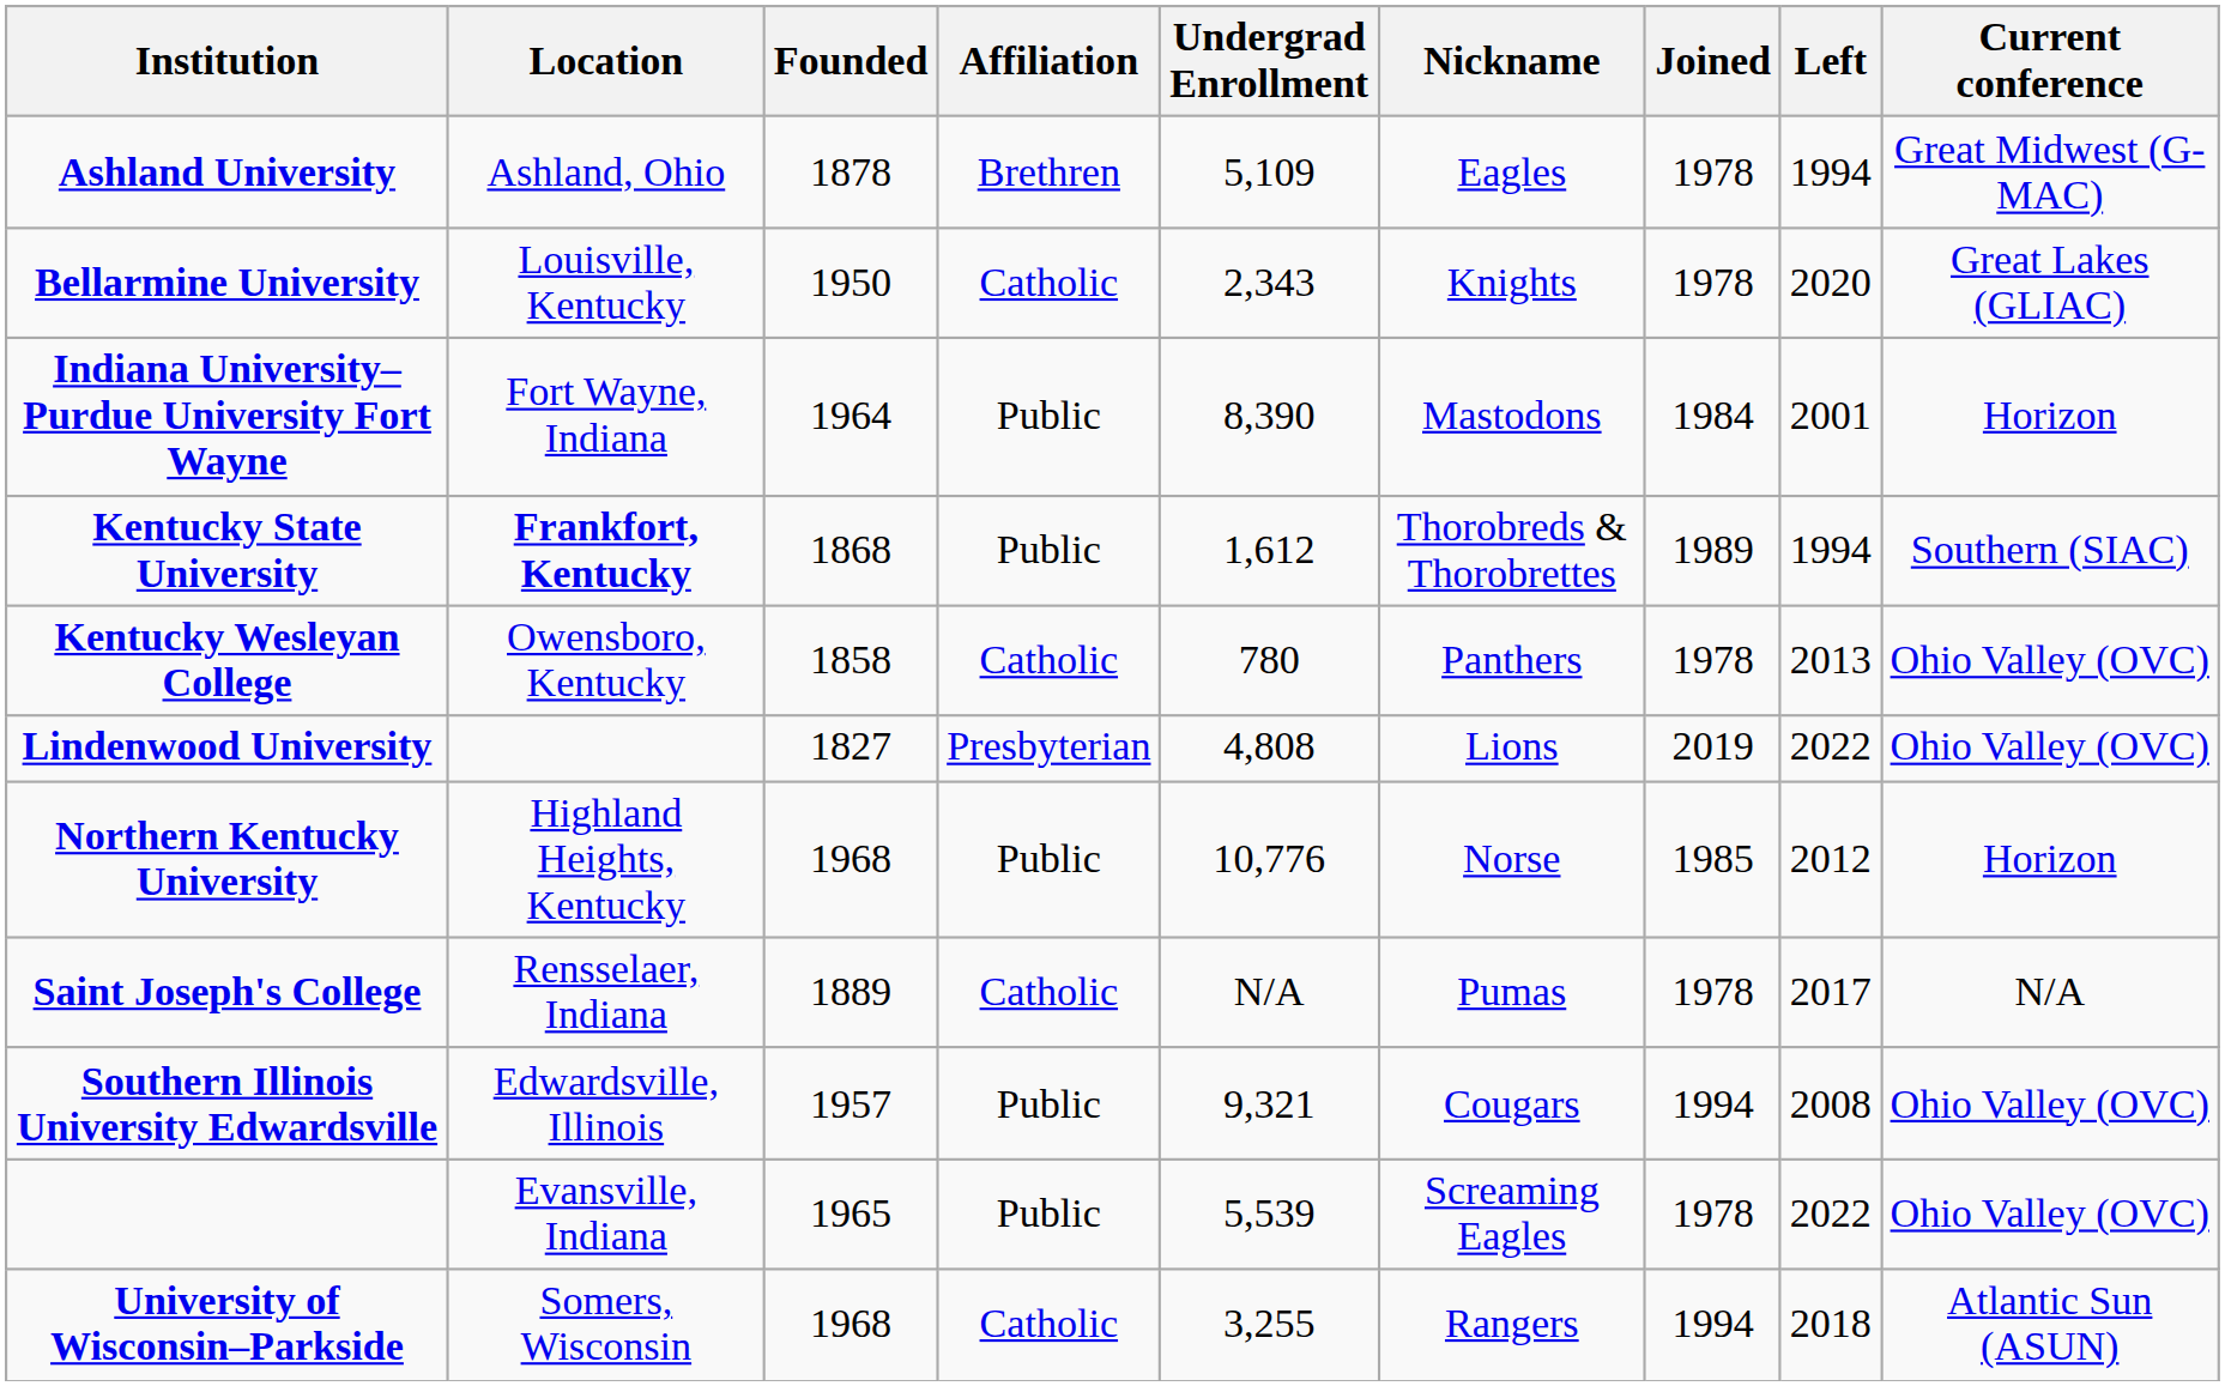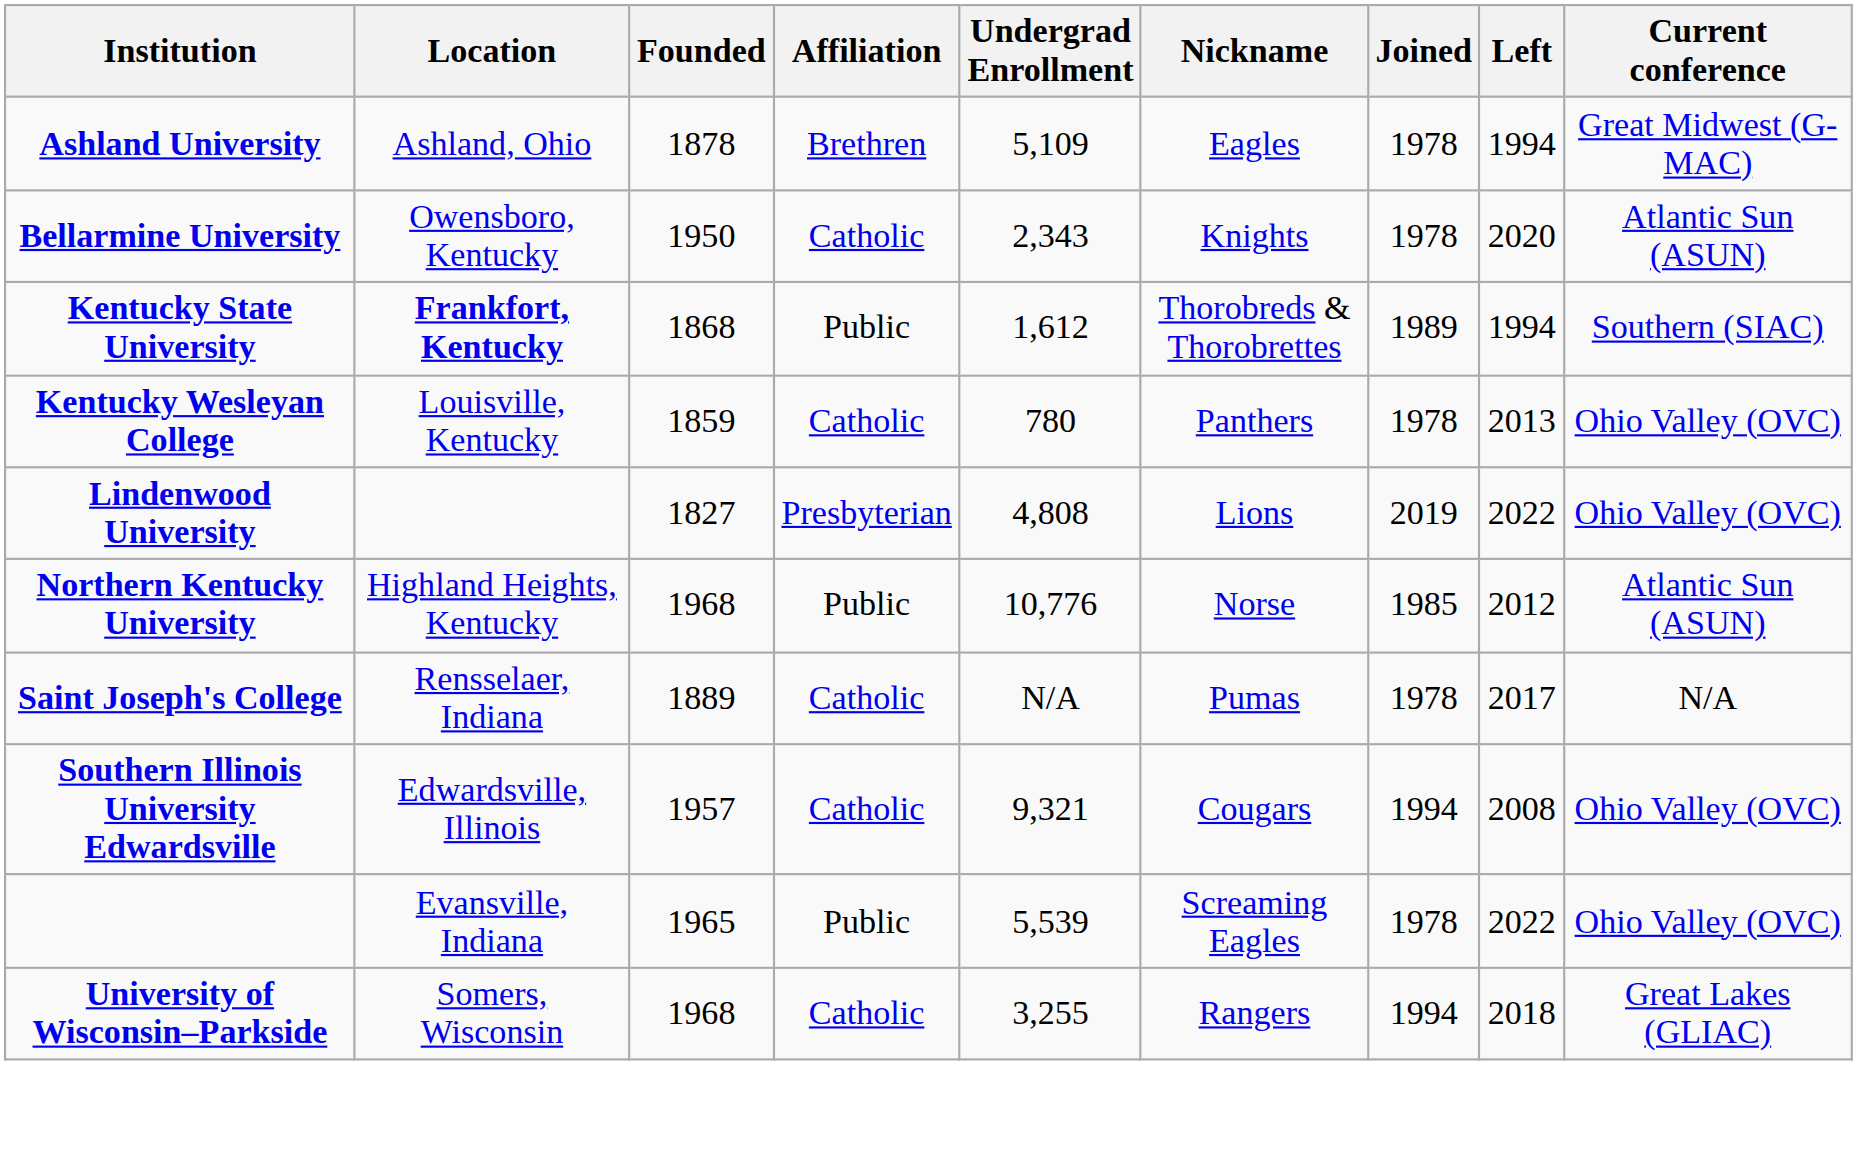 <table class="wikitable sortable" style="text-align:center">
 <tr>
 <th scope="col">Institution</th>
 <th scope="col">Location</th>
 <th scope="col">Founded</th>
 <th scope="col">Affiliation</th>
 <th scope="col">Undergrad<br>Enrollment</th>
 <th scope="col">Nickname</th>
 <th scope="col">Joined</th>
 <th scope="col">Left</th>
 <th scope="col">Current<br>conference</th>
 </tr>
 <tr>
 <td scope="row"><strong><a href='#'>Ashland University</a></strong></td>
 <td><a href='#'>Ashland, Ohio</a></td>
 <td>1878</td>
 <td><a href='#'>Brethren</a></td>
 <td>5,109</td>
 <td><a href='#'>Eagles</a></td>
 <td>1978</td>
 <td>1994</td>
 <td><a href='#'>Great Midwest (G-MAC)</a></td>
 </tr>
 <tr>
 <td scope="row"><strong><a href='#'>Bellarmine University</a></strong></td>
-<td><a href='#'>Louisville, Kentucky</a></td>
+<td><a href='#'>Owensboro, Kentucky</a></td>
 <td>1950</td>
 <td><a href='#'>Catholic</a></td>
 <td>2,343</td>
 <td><a href='#'>Knights</a></td>
 <td>1978</td>
 <td>2020</td>
-<td><a href='#'>Great Lakes (GLIAC)</a></td>
-</tr>
-<tr>
-<td scope="row"><strong><a href='#'>Indiana University–Purdue University Fort Wayne</a></strong></td>
-<td><a href='#'>Fort Wayne, Indiana</a></td>
-<td>1964</td>
-<td>Public</td>
-<td>8,390</td>
-<td><a href='#'>Mastodons</a></td>
-<td>1984</td>
-<td>2001</td>
-<td><a href='#'>Horizon</a></td>
+<td><a href='#'>Atlantic Sun (ASUN)</a></td>
 </tr>
 <tr>
 <td scope="row"><strong><a href='#'>Kentucky State University</a></strong></td>
 <td><strong><a href='#'>Frankfort, Kentucky</a></strong></td>
 <td>1868</td>
 <td>Public<br></td>
 <td>1,612</td>
 <td nowrap><a href='#'>Thorobreds</a> & <br><a href='#'>Thorobrettes</a></td>
 <td>1989</td>
 <td>1994</td>
 <td nowrap><a href='#'>Southern (SIAC)</a></td>
 </tr>
 <tr>
 <td scope="row"><strong><a href='#'>Kentucky Wesleyan College</a></strong></td>
-<td><a href='#'>Owensboro, Kentucky</a></td>
-<td>1858</td>
+<td><a href='#'>Louisville, Kentucky</a></td>
+<td>1859</td>
 <td><a href='#'>Catholic</a></td>
 <td>780</td>
 <td><a href='#'>Panthers</a></td>
 <td>1978</td>
 <td>2013</td>
 <td><a href='#'>Ohio Valley (OVC)</a></td>
 </tr>
 <tr>
 <td scope="row"><strong><a href='#'>Lindenwood University</a></strong></td>
 <td></td>
 <td>1827</td>
 <td><a href='#'>Presbyterian</a></td>
 <td>4,808</td>
 <td><a href='#'>Lions</a></td>
 <td>2019</td>
 <td>2022</td>
 <td><a href='#'>Ohio Valley (OVC)</a></td>
 </tr>
 <tr>
 <td scope="row"><strong><a href='#'>Northern Kentucky University</a></strong></td>
 <td><a href='#'>Highland Heights, Kentucky</a></td>
 <td>1968</td>
 <td>Public</td>
 <td>10,776</td>
 <td><a href='#'>Norse</a></td>
 <td>1985</td>
 <td>2012</td>
-<td><a href='#'>Horizon</a></td>
+<td><a href='#'>Atlantic Sun (ASUN)</a></td>
 </tr>
 <tr>
 <td scope="row"><strong><a href='#'>Saint Joseph's College</a></strong></td>
 <td><a href='#'>Rensselaer, Indiana</a></td>
 <td>1889</td>
 <td><a href='#'>Catholic</a></td>
 <td>N/A</td>
 <td><a href='#'>Pumas</a></td>
 <td>1978</td>
 <td>2017</td>
 <td>N/A</td>
 </tr>
 <tr>
 <td scope="row"><strong><a href='#'>Southern Illinois University Edwardsville</a></strong></td>
 <td><a href='#'>Edwardsville, Illinois</a></td>
 <td>1957</td>
-<td>Public</td>
+<td><a href='#'>Catholic</a></td>
 <td>9,321</td>
 <td><a href='#'>Cougars</a></td>
 <td>1994</td>
 <td>2008</td>
 <td><a href='#'>Ohio Valley (OVC)</a></td>
 </tr>
 <tr>
 <td scope="row"></td>
 <td><a href='#'>Evansville, Indiana</a></td>
 <td>1965</td>
 <td>Public</td>
 <td>5,539</td>
 <td><a href='#'>Screaming Eagles</a></td>
 <td>1978</td>
 <td>2022</td>
 <td><a href='#'>Ohio Valley (OVC)</a></td>
 </tr>
 <tr>
 <td scope="row"><strong><a href='#'>University of Wisconsin–Parkside</a></strong></td>
 <td><a href='#'>Somers, Wisconsin</a></td>
 <td>1968</td>
 <td><a href='#'>Catholic</a></td>
 <td>3,255</td>
 <td><a href='#'>Rangers</a></td>
 <td>1994</td>
 <td>2018</td>
-<td><a href='#'>Atlantic Sun (ASUN)</a></td>
+<td><a href='#'>Great Lakes (GLIAC)</a></td>
 </tr>
 </table>
